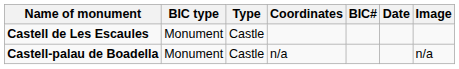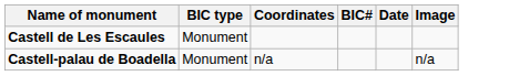 <table class="wikitable">
 <tr>
 <th>Name of monument</th>
 <th>BIC type</th>
-<th>Type</th>
 <th>Coordinates</th>
 <th>BIC#</th>
 <th>Date</th>
 <th>Image</th>
 </tr>
 <tr>
 <td><strong>Castell de Les Escaules</strong></td>
 <td>Monument</td>
-<td>Castle</td>
 <td></td>
 <td></td>
 <td></td>
 <td></td>
 </tr>
 <tr>
 <td><strong>Castell-palau de Boadella</strong></td>
 <td>Monument</td>
-<td>Castle</td>
 <td>n/a</td>
 <td></td>
 <td></td>
 <td>n/a</td>
 </tr>
 </table>
